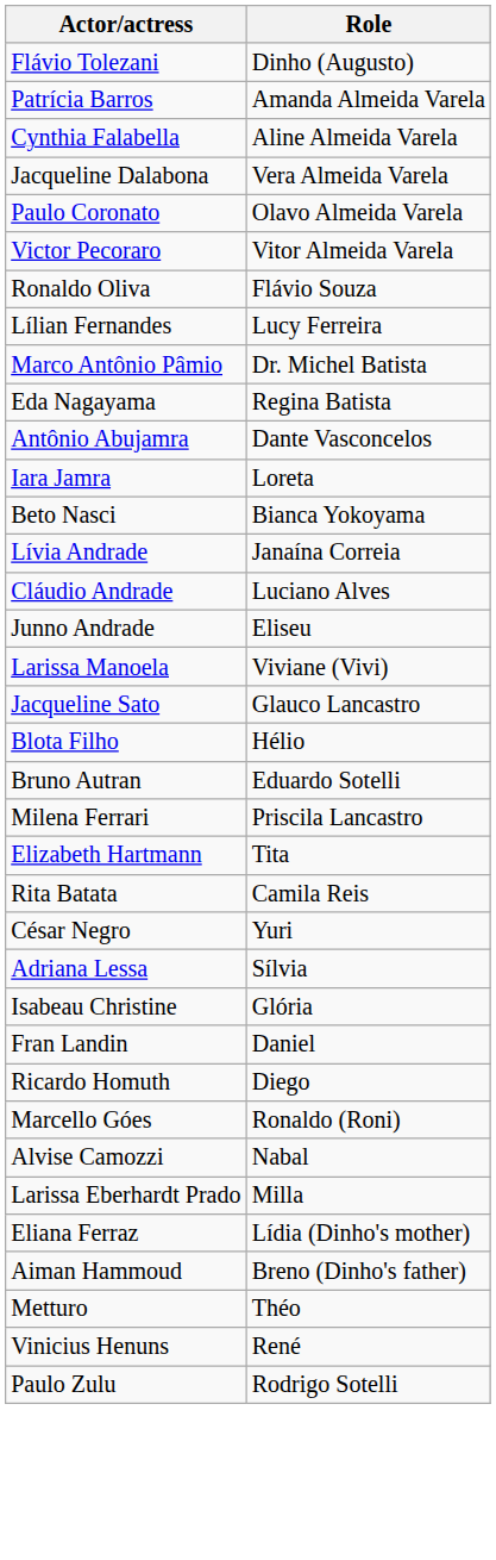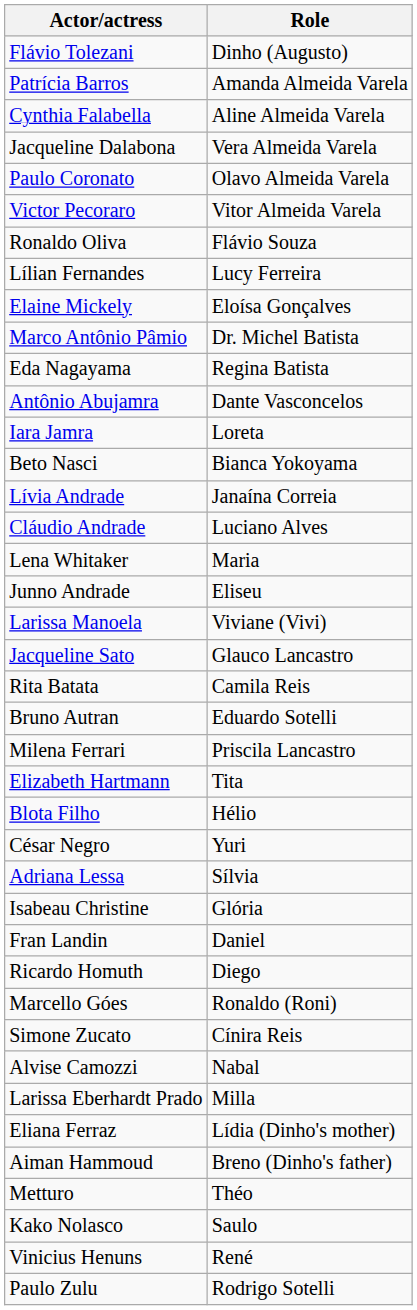 <table class="wikitable sortable">
 <tr>
 <th>Actor/actress</th>
 <th>Role</th>
 </tr>
 <tr>
 <td><a href='#'>Flávio Tolezani</a></td>
 <td>Dinho (Augusto) </td>
 </tr>
 <tr>
 <td><a href='#'>Patrícia Barros</a></td>
 <td>Amanda Almeida Varela </td>
 </tr>
 <tr>
 <td><a href='#'>Cynthia Falabella</a></td>
 <td>Aline Almeida Varela </td>
 </tr>
 <tr>
 <td>Jacqueline Dalabona</td>
 <td>Vera Almeida Varela </td>
 </tr>
 <tr>
 <td><a href='#'>Paulo Coronato</a></td>
 <td>Olavo Almeida Varela </td>
 </tr>
 <tr>
 <td><a href='#'>Victor Pecoraro</a></td>
 <td>Vitor Almeida Varela </td>
 </tr>
 <tr>
 <td>Ronaldo Oliva</td>
 <td>Flávio Souza</td>
 </tr>
 <tr>
 <td>Lílian Fernandes</td>
 <td>Lucy Ferreira </td>
 </tr>
 <tr>
+<td><a href='#'>Elaine Mickely</a></td>
+<td>Eloísa Gonçalves </td>
+</tr>
+<tr>
 <td><a href='#'>Marco Antônio Pâmio</a></td>
 <td>Dr. Michel Batista </td>
 </tr>
 <tr>
 <td>Eda Nagayama</td>
 <td>Regina Batista </td>
 </tr>
 <tr>
 <td><a href='#'>Antônio Abujamra</a></td>
 <td>Dante Vasconcelos </td>
 </tr>
 <tr>
 <td><a href='#'>Iara Jamra</a></td>
 <td>Loreta </td>
 </tr>
 <tr>
 <td>Beto Nasci</td>
 <td>Bianca Yokoyama </td>
 </tr>
 <tr>
 <td><a href='#'>Lívia Andrade</a></td>
 <td>Janaína Correia </td>
 </tr>
 <tr>
 <td><a href='#'>Cláudio Andrade</a></td>
 <td>Luciano Alves </td>
 </tr>
 <tr>
+<td>Lena Whitaker</td>
+<td>Maria </td>
+</tr>
+<tr>
 <td>Junno Andrade</td>
 <td>Eliseu </td>
 </tr>
 <tr>
 <td><a href='#'>Larissa Manoela</a></td>
 <td>Viviane (Vivi) </td>
 </tr>
 <tr>
 <td><a href='#'>Jacqueline Sato</a></td>
 <td>Glauco Lancastro </td>
 </tr>
 <tr>
-<td><a href='#'>Blota Filho</a></td>
-<td>Hélio </td>
+<td>Rita Batata</td>
+<td>Camila Reis </td>
 </tr>
 <tr>
 <td>Bruno Autran</td>
 <td>Eduardo Sotelli </td>
 </tr>
 <tr>
 <td>Milena Ferrari</td>
 <td>Priscila Lancastro </td>
 </tr>
 <tr>
 <td><a href='#'>Elizabeth Hartmann</a></td>
 <td>Tita </td>
 </tr>
 <tr>
-<td>Rita Batata</td>
-<td>Camila Reis </td>
+<td><a href='#'>Blota Filho</a></td>
+<td>Hélio </td>
 </tr>
 <tr>
 <td>César Negro</td>
 <td>Yuri </td>
 </tr>
 <tr>
 <td><a href='#'>Adriana Lessa</a></td>
 <td>Sílvia </td>
 </tr>
 <tr>
 <td>Isabeau Christine</td>
 <td>Glória </td>
 </tr>
 <tr>
 <td>Fran Landin</td>
 <td>Daniel </td>
 </tr>
 <tr>
 <td>Ricardo Homuth</td>
 <td>Diego </td>
 </tr>
 <tr>
 <td>Marcello Góes</td>
 <td>Ronaldo (Roni) </td>
 </tr>
 <tr>
+<td>Simone Zucato</td>
+<td>Cínira Reis </td>
+</tr>
+<tr>
 <td>Alvise Camozzi</td>
 <td>Nabal </td>
 </tr>
 <tr>
 <td>Larissa Eberhardt Prado</td>
 <td>Milla </td>
 </tr>
 <tr>
 <td>Eliana Ferraz</td>
 <td>Lídia (Dinho's mother)</td>
 </tr>
 <tr>
 <td>Aiman Hammoud</td>
 <td>Breno (Dinho's father)</td>
 </tr>
 <tr>
 <td>Metturo</td>
 <td>Théo</td>
 </tr>
 <tr>
+<td>Kako Nolasco</td>
+<td>Saulo</td>
+</tr>
+<tr>
 <td>Vinicius Henuns</td>
 <td>René</td>
 </tr>
 <tr>
 <td>Paulo Zulu</td>
 <td>Rodrigo Sotelli </td>
 </tr>
 </table>
